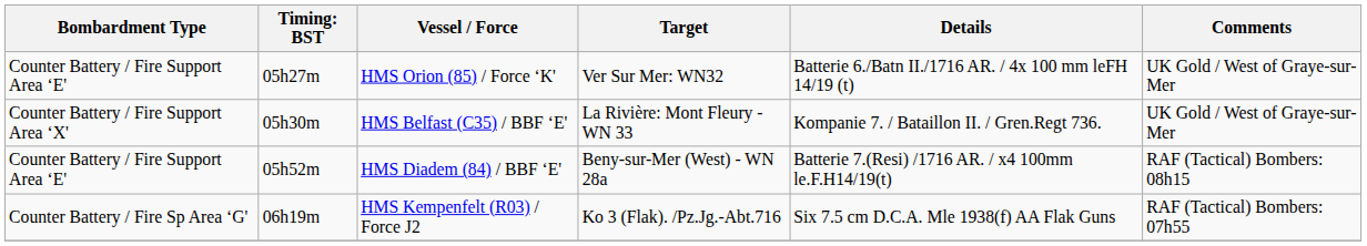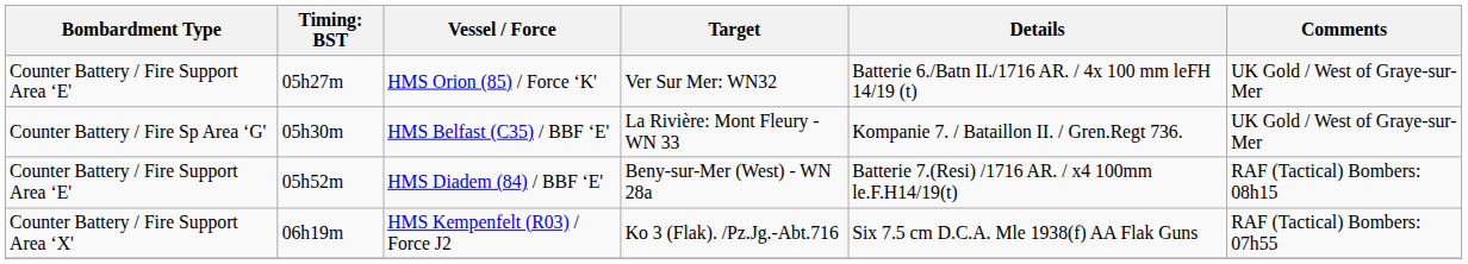 <table class="wikitable">
 <tr>
 <th>Bombardment Type</th>
 <th>Timing: BST</th>
 <th>Vessel  /  Force</th>
 <th>Target</th>
 <th>Details</th>
 <th>Comments</th>
 </tr>
 <tr>
 <td>Counter Battery / Fire Support Area ‘E'</td>
 <td>05h27m</td>
 <td><a href='#'>HMS Orion (85)</a>  /  Force ‘K'</td>
 <td>Ver Sur Mer:  WN32</td>
 <td>Batterie 6./Batn II./1716 AR. / 4x 100 mm leFH 14/19 (t)</td>
 <td>UK Gold / West of Graye-sur-Mer</td>
 </tr>
 <tr>
-<td>Counter Battery / Fire Support Area ‘X'</td>
+<td>Counter Battery / Fire Sp Area ‘G'</td>
 <td>05h30m</td>
 <td><a href='#'>HMS Belfast (C35)</a> /  BBF ‘E'</td>
 <td>La Rivière: Mont Fleury  - WN 33</td>
 <td>Kompanie 7. / Bataillon II. / Gren.Regt 736.</td>
 <td>UK Gold /  West of Graye-sur-Mer</td>
 </tr>
 <tr>
 <td>Counter Battery / Fire Support Area ‘E'</td>
 <td>05h52m</td>
 <td><a href='#'>HMS Diadem (84)</a> /   BBF ‘E'</td>
 <td>Beny-sur-Mer (West) - WN 28a</td>
 <td>Batterie 7.(Resi) /1716 AR. / x4 100mm le.F.H14/19(t)</td>
 <td>RAF (Tactical) Bombers: 08h15</td>
 </tr>
 <tr>
-<td>Counter Battery / Fire Sp Area ‘G'</td>
+<td>Counter Battery / Fire Support Area ‘X'</td>
 <td>06h19m</td>
 <td><a href='#'>HMS Kempenfelt (R03)</a> / Force J2</td>
 <td>Ko 3 (Flak). /Pz.Jg.-Abt.716</td>
 <td>Six 7.5 cm D.C.A. Mle 1938(f) AA Flak Guns</td>
 <td>RAF (Tactical) Bombers: 07h55</td>
 </tr>
 <tr>
 </tr>
 </table>
